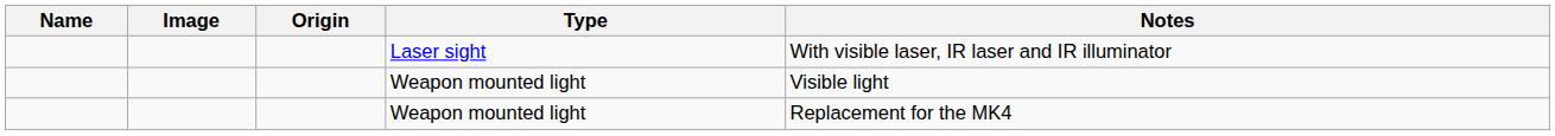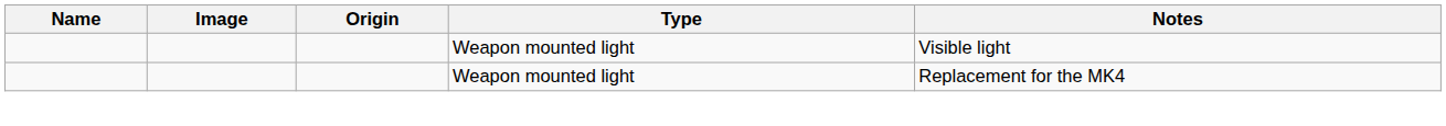 <table class="wikitable" style="width:100%;">
 <tr>
 <th>Name</th>
 <th>Image</th>
 <th>Origin</th>
 <th>Type</th>
 <th>Notes</th>
-</tr>
-<tr>
-<td></td>
-<td></td>
-<td></td>
-<td><a href='#'>Laser sight</a></td>
-<td>With visible laser, IR laser and IR illuminator</td>
 </tr>
 <tr>
 <td></td>
 <td></td>
 <td></td>
 <td>Weapon mounted light</td>
 <td>Visible light</td>
 </tr>
 <tr>
 <td></td>
 <td></td>
 <td></td>
 <td>Weapon mounted light</td>
 <td>Replacement for the MK4</td>
 </tr>
 </table>
